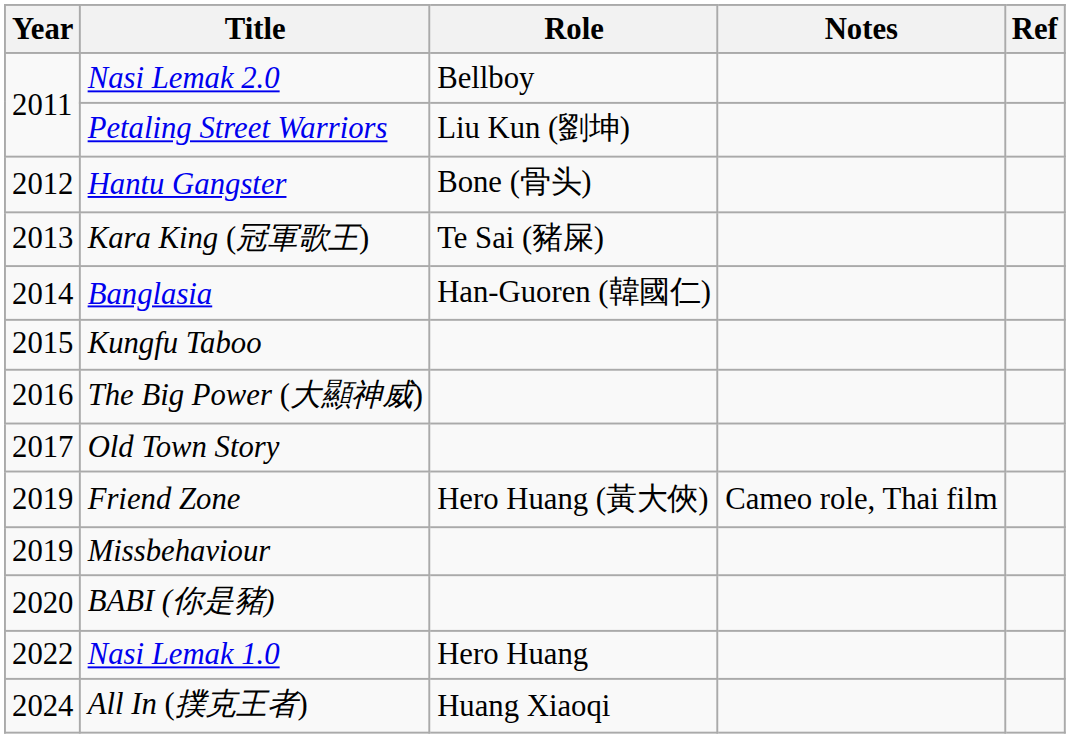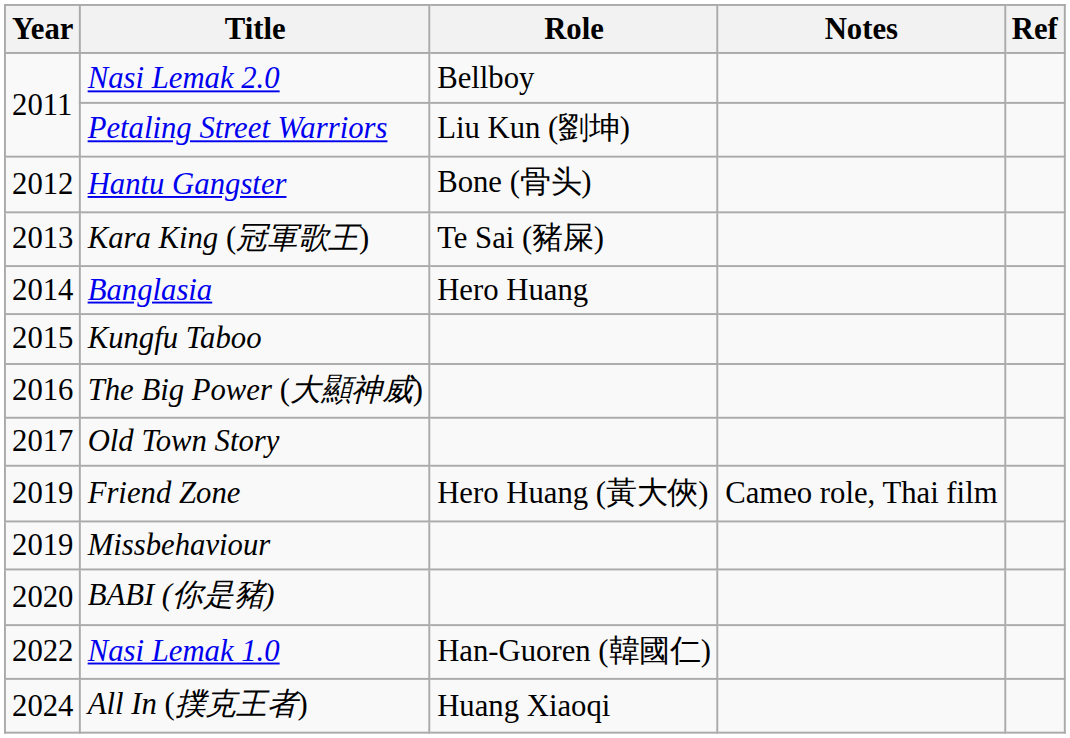 <table class="wikitable sortable" ->
 <tr>
 <th>Year</th>
 <th>Title</th>
 <th>Role</th>
 <th>Notes</th>
 <th>Ref</th>
 </tr>
 <tr>
 <td rowspan="2">2011</td>
 <td><em><a href='#'>Nasi Lemak 2.0</a></em></td>
 <td>Bellboy</td>
 <td></td>
 <td></td>
 </tr>
 <tr>
 <td><em><a href='#'>Petaling Street Warriors</a></em></td>
 <td>Liu Kun (劉坤)</td>
 <td></td>
 <td></td>
 </tr>
 <tr>
 <td>2012</td>
 <td><em><a href='#'>Hantu Gangster</a></em></td>
 <td>Bone (骨头)</td>
 <td></td>
 <td></td>
 </tr>
 <tr>
 <td>2013</td>
 <td><em>Kara King</em> (<em>冠軍歌王</em>)</td>
 <td>Te Sai (豬屎)</td>
 <td></td>
 <td></td>
 </tr>
 <tr>
 <td>2014</td>
 <td><em><a href='#'>Banglasia</a></em></td>
-<td>Han-Guoren (韓國仁)</td>
+<td>Hero Huang</td>
 <td></td>
 <td></td>
 </tr>
 <tr>
 <td>2015</td>
 <td><em>Kungfu Taboo</em></td>
 <td></td>
 <td></td>
 <td></td>
 </tr>
 <tr>
 <td>2016</td>
 <td><em>The Big Power</em> (<em>大顯神威</em>)</td>
 <td></td>
 <td></td>
 <td></td>
 </tr>
 <tr>
 <td>2017</td>
 <td><em>Old Town Story</em></td>
 <td></td>
 <td></td>
 <td></td>
 </tr>
 <tr>
 <td>2019</td>
 <td><em>Friend Zone</em></td>
 <td>Hero Huang (黃大俠)</td>
 <td>Cameo role, Thai film</td>
 <td></td>
 </tr>
 <tr>
 <td>2019</td>
 <td><em>Missbehaviour</em></td>
 <td></td>
 <td></td>
 <td></td>
 </tr>
 <tr>
 <td>2020</td>
 <td><em>BABI (你是豬)</em></td>
 <td></td>
 <td></td>
 <td></td>
 </tr>
 <tr>
 <td>2022</td>
 <td><em><a href='#'>Nasi Lemak 1.0</a></em></td>
-<td>Hero Huang</td>
+<td>Han-Guoren (韓國仁)</td>
 <td></td>
 <td></td>
 </tr>
 <tr>
 <td>2024</td>
 <td><em>All In</em> (<em>撲克王者</em>)</td>
 <td>Huang Xiaoqi</td>
 <td></td>
 <td></td>
 </tr>
 </table>
